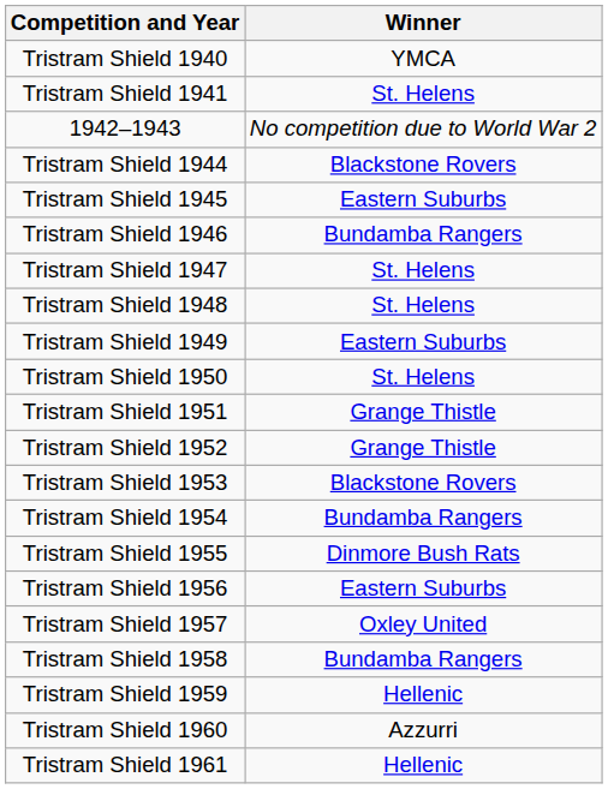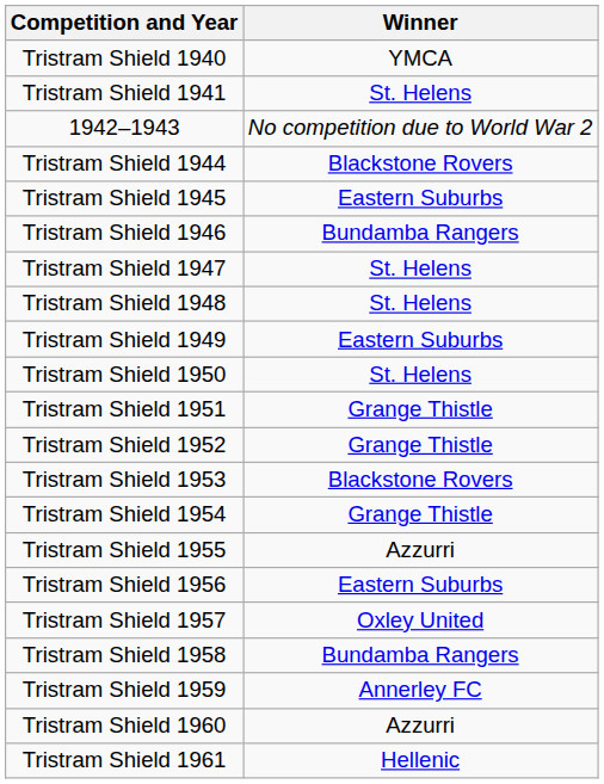 <table class="wikitable" style="text-align:center">
 <tr>
 <th>Competition and Year</th>
 <th>Winner</th>
 </tr>
 <tr>
 <td>Tristram Shield 1940</td>
 <td>YMCA</td>
 </tr>
 <tr>
 <td>Tristram Shield 1941</td>
 <td><a href='#'>St. Helens</a></td>
 </tr>
 <tr>
 <td>1942–1943</td>
 <td><em>No competition due to World War 2</em></td>
 </tr>
 <tr>
 <td>Tristram Shield 1944</td>
 <td><a href='#'>Blackstone Rovers</a></td>
 </tr>
 <tr>
 <td>Tristram Shield 1945</td>
 <td><a href='#'>Eastern Suburbs</a></td>
 </tr>
 <tr>
 <td>Tristram Shield 1946</td>
 <td><a href='#'>Bundamba Rangers</a></td>
 </tr>
 <tr>
 <td>Tristram Shield 1947</td>
 <td><a href='#'>St. Helens</a></td>
 </tr>
 <tr>
 <td>Tristram Shield 1948</td>
 <td><a href='#'>St. Helens</a></td>
 </tr>
 <tr>
 <td>Tristram Shield 1949</td>
 <td><a href='#'>Eastern Suburbs</a></td>
 </tr>
 <tr>
 <td>Tristram Shield 1950</td>
 <td><a href='#'>St. Helens</a></td>
 </tr>
 <tr>
 <td>Tristram Shield 1951</td>
 <td><a href='#'>Grange Thistle</a></td>
 </tr>
 <tr>
 <td>Tristram Shield 1952</td>
 <td><a href='#'>Grange Thistle</a></td>
 </tr>
 <tr>
 <td>Tristram Shield 1953</td>
 <td><a href='#'>Blackstone Rovers</a></td>
 </tr>
 <tr>
 <td>Tristram Shield 1954</td>
-<td><a href='#'>Bundamba Rangers</a></td>
+<td><a href='#'>Grange Thistle</a></td>
 </tr>
 <tr>
 <td>Tristram Shield 1955</td>
-<td><a href='#'>Dinmore Bush Rats</a></td>
+<td>Azzurri</td>
 </tr>
 <tr>
 <td>Tristram Shield 1956</td>
 <td><a href='#'>Eastern Suburbs</a></td>
 </tr>
 <tr>
 <td>Tristram Shield 1957</td>
 <td><a href='#'>Oxley United</a></td>
 </tr>
 <tr>
 <td>Tristram Shield 1958</td>
 <td><a href='#'>Bundamba Rangers</a></td>
 </tr>
 <tr>
 <td>Tristram Shield 1959</td>
-<td><a href='#'>Hellenic</a></td>
+<td><a href='#'>Annerley FC</a></td>
 </tr>
 <tr>
 <td>Tristram Shield 1960</td>
 <td>Azzurri</td>
 </tr>
 <tr>
 <td>Tristram Shield 1961</td>
 <td><a href='#'>Hellenic</a></td>
 </tr>
 </table>
